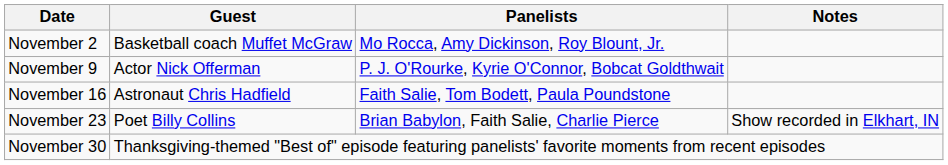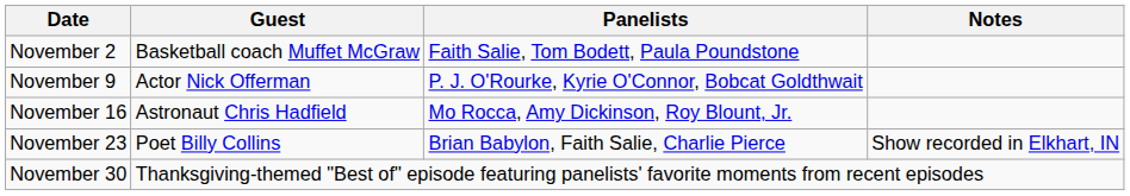 <table class="wikitable">
 <tr>
 <th>Date</th>
 <th>Guest</th>
 <th>Panelists</th>
 <th>Notes</th>
 </tr>
 <tr>
 <td>November 2</td>
 <td>Basketball coach <a href='#'>Muffet McGraw</a></td>
-<td><a href='#'>Mo Rocca</a>, <a href='#'>Amy Dickinson</a>, <a href='#'>Roy Blount, Jr.</a></td>
+<td><a href='#'>Faith Salie</a>, <a href='#'>Tom Bodett</a>, <a href='#'>Paula Poundstone</a></td>
 <td></td>
 </tr>
 <tr>
 <td>November 9</td>
 <td>Actor <a href='#'>Nick Offerman</a></td>
 <td><a href='#'>P. J. O'Rourke</a>, <a href='#'>Kyrie O'Connor</a>, <a href='#'>Bobcat Goldthwait</a></td>
 <td></td>
 </tr>
 <tr>
 <td>November 16</td>
 <td>Astronaut <a href='#'>Chris Hadfield</a></td>
-<td><a href='#'>Faith Salie</a>, <a href='#'>Tom Bodett</a>, <a href='#'>Paula Poundstone</a></td>
+<td><a href='#'>Mo Rocca</a>, <a href='#'>Amy Dickinson</a>, <a href='#'>Roy Blount, Jr.</a></td>
 <td></td>
 </tr>
 <tr>
 <td>November 23</td>
 <td>Poet <a href='#'>Billy Collins</a></td>
 <td><a href='#'>Brian Babylon</a>, Faith Salie, <a href='#'>Charlie Pierce</a></td>
 <td>Show recorded in <a href='#'>Elkhart, IN</a></td>
 </tr>
 <tr>
 <td>November 30</td>
 <td colspan="3">Thanksgiving-themed "Best of" episode featuring panelists' favorite moments from recent episodes</td>
 </tr>
 </table>
